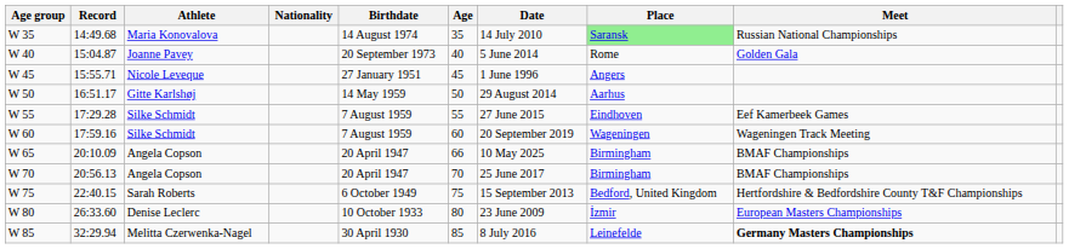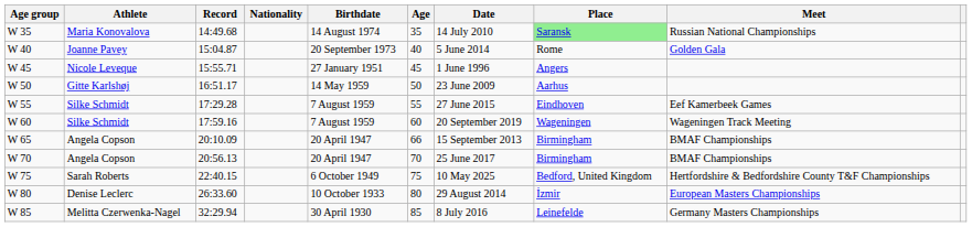 <table class="wikitable" style="font-size:90%; width: 100%;">
 <tr>
 <th>Age group</th>
+<th>Athlete</th>
 <th>Record</th>
-<th>Athlete</th>
 <th>Nationality</th>
 <th>Birthdate</th>
 <th>Age</th>
 <th>Date</th>
 <th>Place</th>
 <th>Meet</th>
 <th></th>
 </tr>
 <tr>
 <td>W 35</td>
+<td><a href='#'>Maria Konovalova</a></td>
 <td>14:49.68</td>
-<td><a href='#'>Maria Konovalova</a></td>
 <td></td>
 <td>14 August 1974</td>
 <td>35</td>
 <td>14 July 2010</td>
 <td style="background: lightgreen;"><a href='#'>Saransk</a> </td>
 <td>Russian National Championships</td>
 <td></td>
 </tr>
 <tr>
 <td>W 40</td>
+<td><a href='#'>Joanne Pavey</a></td>
 <td>15:04.87</td>
-<td><a href='#'>Joanne Pavey</a></td>
 <td></td>
 <td>20 September 1973</td>
 <td>40</td>
 <td>5 June 2014</td>
 <td>Rome </td>
 <td><a href='#'>Golden Gala</a></td>
 <td></td>
 </tr>
 <tr>
 <td>W 45</td>
+<td><a href='#'>Nicole Leveque</a></td>
 <td>15:55.71</td>
-<td><a href='#'>Nicole Leveque</a></td>
 <td></td>
 <td>27 January 1951</td>
 <td>45</td>
 <td>1 June 1996</td>
 <td><a href='#'>Angers</a> </td>
 <td></td>
 <td></td>
 </tr>
 <tr>
 <td>W 50</td>
+<td><a href='#'>Gitte Karlshøj</a></td>
 <td>16:51.17</td>
-<td><a href='#'>Gitte Karlshøj</a></td>
 <td></td>
 <td>14 May 1959</td>
 <td>50</td>
-<td>29 August 2014</td>
+<td>23 June 2009</td>
 <td><a href='#'>Aarhus</a> </td>
 <td></td>
 <td></td>
 </tr>
 <tr>
 <td>W 55</td>
+<td><a href='#'>Silke Schmidt</a></td>
 <td>17:29.28</td>
-<td><a href='#'>Silke Schmidt</a></td>
 <td></td>
 <td>7 August 1959</td>
 <td>55</td>
 <td>27 June 2015</td>
 <td><a href='#'>Eindhoven</a> </td>
 <td>Eef Kamerbeek Games</td>
 <td></td>
 </tr>
 <tr>
 <td>W 60</td>
+<td><a href='#'>Silke Schmidt</a></td>
 <td>17:59.16</td>
-<td><a href='#'>Silke Schmidt</a></td>
 <td></td>
 <td>7 August 1959</td>
 <td>60</td>
 <td>20 September 2019</td>
 <td><a href='#'>Wageningen</a> </td>
 <td>Wageningen Track Meeting</td>
 <td></td>
 </tr>
 <tr>
 <td>W 65</td>
+<td>Angela Copson</td>
 <td>20:10.09</td>
-<td>Angela Copson</td>
 <td></td>
 <td>20 April 1947</td>
 <td>66</td>
-<td>10 May 2025</td>
+<td>15 September 2013</td>
 <td><a href='#'>Birmingham</a> </td>
 <td>BMAF Championships</td>
 <td></td>
 </tr>
 <tr>
 <td>W 70</td>
+<td>Angela Copson</td>
 <td>20:56.13</td>
-<td>Angela Copson</td>
 <td></td>
 <td>20 April 1947</td>
 <td>70</td>
 <td>25 June 2017</td>
 <td><a href='#'>Birmingham</a> </td>
 <td>BMAF Championships</td>
 <td></td>
 </tr>
 <tr>
 <td>W 75</td>
+<td>Sarah Roberts</td>
 <td>22:40.15</td>
-<td>Sarah Roberts</td>
 <td></td>
 <td>6 October 1949</td>
 <td>75</td>
-<td>15 September 2013</td>
+<td>10 May 2025</td>
 <td><a href='#'>Bedford</a>, United Kingdom</td>
 <td>Hertfordshire & Bedfordshire County T&F Championships</td>
 <td></td>
 </tr>
 <tr>
 <td>W 80</td>
+<td>Denise Leclerc</td>
 <td>26:33.60</td>
-<td>Denise Leclerc</td>
 <td></td>
 <td>10 October 1933</td>
 <td>80</td>
-<td>23 June 2009</td>
+<td>29 August 2014</td>
 <td><a href='#'>İzmir</a> </td>
 <td><a href='#'>European Masters Championships</a></td>
 <td></td>
 </tr>
 <tr>
 <td>W 85</td>
+<td>Melitta Czerwenka-Nagel</td>
 <td>32:29.94</td>
-<td>Melitta Czerwenka-Nagel</td>
 <td></td>
 <td>30 April 1930</td>
 <td>85</td>
 <td>8 July 2016</td>
 <td><a href='#'>Leinefelde</a> </td>
-<td><strong>Germany Masters Championships</strong></td>
+<td>Germany Masters Championships</td>
 <td></td>
 </tr>
 </table>
